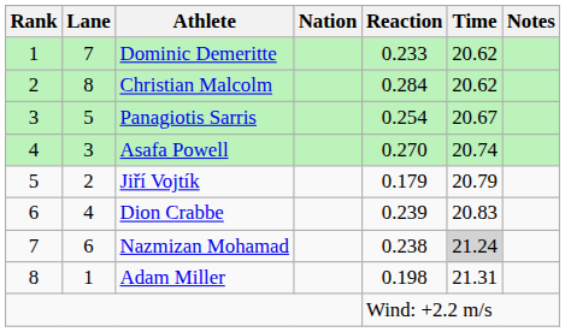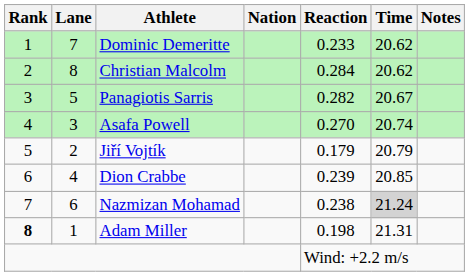 <table class="wikitable sortable" style="text-align:center">
 <tr>
 <th>Rank</th>
 <th>Lane</th>
 <th>Athlete</th>
 <th>Nation</th>
 <th>Reaction</th>
 <th>Time</th>
 <th>Notes</th>
 </tr>
 <tr bgcolor=bbf3bb>
 <td>1</td>
 <td>7</td>
 <td align="left"><a href='#'>Dominic Demeritte</a></td>
 <td align="left"></td>
 <td>0.233</td>
 <td>20.62</td>
 <td></td>
 </tr>
 <tr bgcolor=bbf3bb>
 <td>2</td>
 <td>8</td>
 <td align="left"><a href='#'>Christian Malcolm</a></td>
 <td align="left"></td>
 <td>0.284</td>
 <td>20.62</td>
 <td></td>
 </tr>
 <tr bgcolor=bbf3bb>
 <td>3</td>
 <td>5</td>
 <td align="left"><a href='#'>Panagiotis Sarris</a></td>
 <td align="left"></td>
-<td>0.254</td>
+<td>0.282</td>
 <td>20.67</td>
 <td></td>
 </tr>
 <tr bgcolor=bbf3bb>
 <td>4</td>
 <td>3</td>
 <td align="left"><a href='#'>Asafa Powell</a></td>
 <td align="left"></td>
 <td>0.270</td>
 <td>20.74</td>
 <td></td>
 </tr>
 <tr>
 <td>5</td>
 <td>2</td>
 <td align="left"><a href='#'>Jiří Vojtík</a></td>
 <td align="left"></td>
 <td>0.179</td>
 <td>20.79</td>
 <td></td>
 </tr>
 <tr>
 <td>6</td>
 <td>4</td>
 <td align="left"><a href='#'>Dion Crabbe</a></td>
 <td align="left"></td>
 <td>0.239</td>
-<td>20.83</td>
+<td>20.85</td>
 <td></td>
 </tr>
 <tr>
 <td>7</td>
 <td>6</td>
 <td align="left"><a href='#'>Nazmizan Mohamad</a></td>
 <td align="left"></td>
 <td>0.238</td>
 <td style="background: lightgrey;">21.24</td>
 <td></td>
 </tr>
 <tr>
-<td>8</td>
+<td><strong>8</strong></td>
 <td>1</td>
 <td align="left"><a href='#'>Adam Miller</a></td>
 <td align="left"></td>
 <td>0.198</td>
 <td>21.31</td>
 <td></td>
 </tr>
 <tr class="sortbottom">
 <td colspan=4></td>
 <td colspan="3" style="text-align:left;">Wind: +2.2 m/s</td>
 </tr>
 </table>
